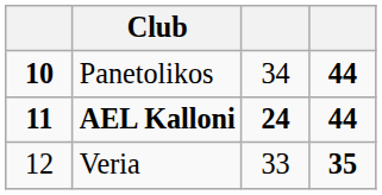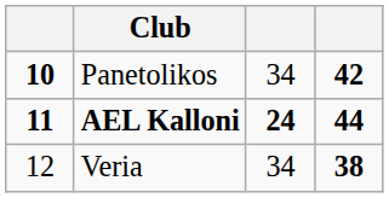 <table class="wikitable" style="text-align:center">
 <tr>
 <th width=30></th>
 <th>Club</th>
 <th width=30></th>
 <th width=30></th>
 </tr>
 <tr>
 <td><strong>10</strong></td>
 <td align=left>Panetolikos</td>
 <td>34</td>
-<td><strong>44</strong></td>
+<td><strong>42</strong></td>
 </tr>
 <tr>
 <td><strong>11</strong></td>
 <td align=left><strong>AEL Kalloni</strong></td>
 <td><strong>24</strong></td>
 <td><strong>44</strong></td>
 </tr>
 <tr>
 <td>12</td>
 <td align=left>Veria</td>
-<td>33</td>
-<td><strong>35</strong></td>
+<td>34</td>
+<td><strong>38</strong></td>
 </tr>
 </table>
